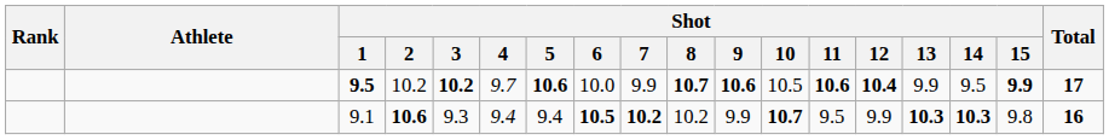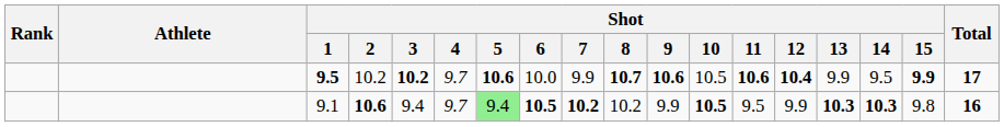 <table class="wikitable" style="text-align:center">
 <tr>
 <th rowspan=2 width=40>Rank</th>
 <th rowspan=2 width=210>Athlete</th>
 <th colspan=15>Shot</th>
 <th rowspan=2 width=40>Total</th>
 </tr>
 <tr>
 <th width=30>1</th>
 <th width=30>2</th>
 <th width=30>3</th>
 <th width=30>4</th>
 <th width=30>5</th>
 <th width=30>6</th>
 <th width=30>7</th>
 <th width=30>8</th>
 <th width=30>9</th>
 <th width=30>10</th>
 <th width=30>11</th>
 <th width=30>12</th>
 <th width=30>13</th>
 <th width=30>14</th>
 <th width=30>15</th>
 </tr>
 <tr>
 <td></td>
 <td align=left></td>
 <td><strong>9.5</strong></td>
 <td>10.2</td>
 <td><strong>10.2</strong></td>
 <td><em>9.7</em></td>
 <td><strong>10.6</strong></td>
 <td>10.0</td>
 <td>9.9</td>
 <td><strong>10.7</strong></td>
 <td><strong>10.6</strong></td>
 <td>10.5</td>
 <td><strong>10.6</strong></td>
 <td><strong>10.4</strong></td>
 <td>9.9</td>
 <td>9.5</td>
 <td><strong>9.9</strong></td>
 <td><strong>17</strong></td>
 </tr>
 <tr>
 <td></td>
 <td align=left></td>
 <td>9.1</td>
 <td><strong>10.6</strong></td>
-<td>9.3</td>
-<td><em>9.4</em></td>
 <td>9.4</td>
+<td><em>9.7</em></td>
+<td style="background: lightgreen;">9.4</td>
 <td><strong>10.5</strong></td>
 <td><strong>10.2</strong></td>
 <td>10.2</td>
 <td>9.9</td>
-<td><strong>10.7</strong></td>
+<td><strong>10.5</strong></td>
 <td>9.5</td>
 <td>9.9</td>
 <td><strong>10.3</strong></td>
 <td><strong>10.3</strong></td>
 <td>9.8</td>
 <td><strong>16</strong></td>
 </tr>
 </table>
